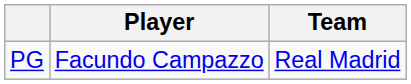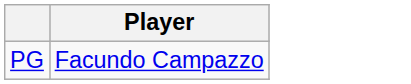 <table class="wikitable">
 <tr>
 <th align="center"></th>
 <th align="center">Player</th>
-<th align="center">Team</th>
 </tr>
 <tr>
 <td align=center><a href='#'>PG</a></td>
 <td> <a href='#'>Facundo Campazzo</a></td>
-<td><a href='#'>Real Madrid</a></td>
 </tr>
 </table>
